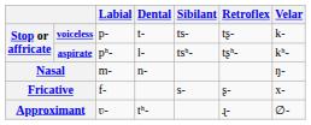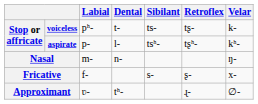 <table class="wikitable" style="margin: 1em auto 1em auto;">
 <tr>
 <th colspan="2"></th>
 <th><a href='#'>Labial</a></th>
 <th><a href='#'>Dental</a></th>
 <th><a href='#'>Sibilant</a></th>
 <th><a href='#'>Retroflex</a></th>
 <th><a href='#'>Velar</a></th>
 </tr>
 <tr>
 <th rowspan="2"><a href='#'>Stop</a> or<br><a href='#'>affricate</a></th>
 <th><small><a href='#'>voiceless</a></small></th>
-<td>p-</td>
+<td>pʰ-</td>
 <td>t-</td>
 <td>ts-</td>
 <td>tʂ-</td>
 <td>k-</td>
 </tr>
 <tr>
 <th><small><a href='#'>aspirate</a></small></th>
-<td>pʰ-</td>
+<td>p-</td>
 <td>l-</td>
 <td>tsʰ-</td>
 <td>tʂʰ-</td>
 <td>kʰ-</td>
 </tr>
 <tr>
 <th colspan="2"><a href='#'>Nasal</a></th>
 <td>m-</td>
 <td>n-</td>
 <td></td>
 <td></td>
 <td>ŋ-</td>
 </tr>
 <tr>
 <th colspan="2"><a href='#'>Fricative</a></th>
 <td>f-</td>
 <td></td>
 <td>s-</td>
 <td>ʂ-</td>
 <td>x-</td>
 </tr>
 <tr>
 <th colspan="2"><a href='#'>Approximant</a></th>
 <td>ʋ-</td>
 <td>tʰ-</td>
 <td></td>
 <td>ɻ-</td>
 <td>∅-</td>
 </tr>
 </table>
